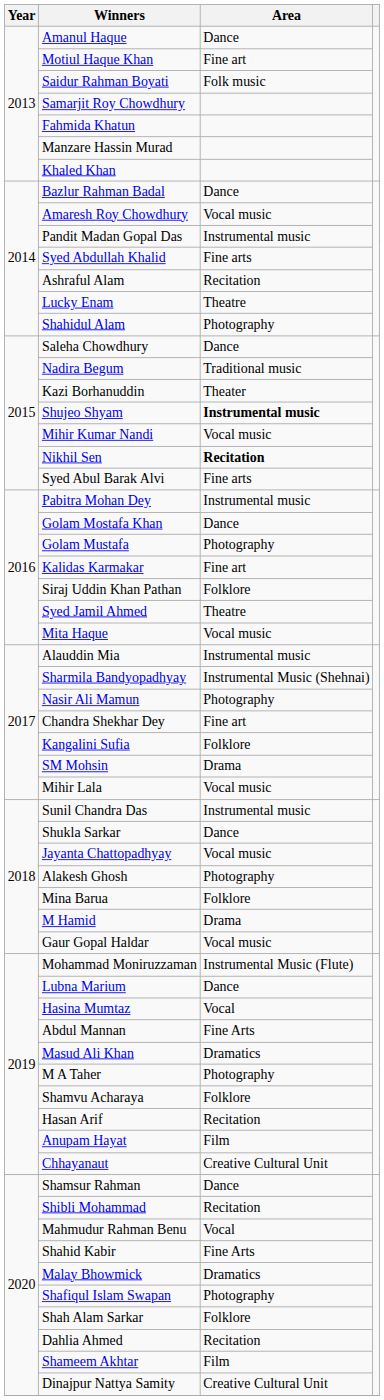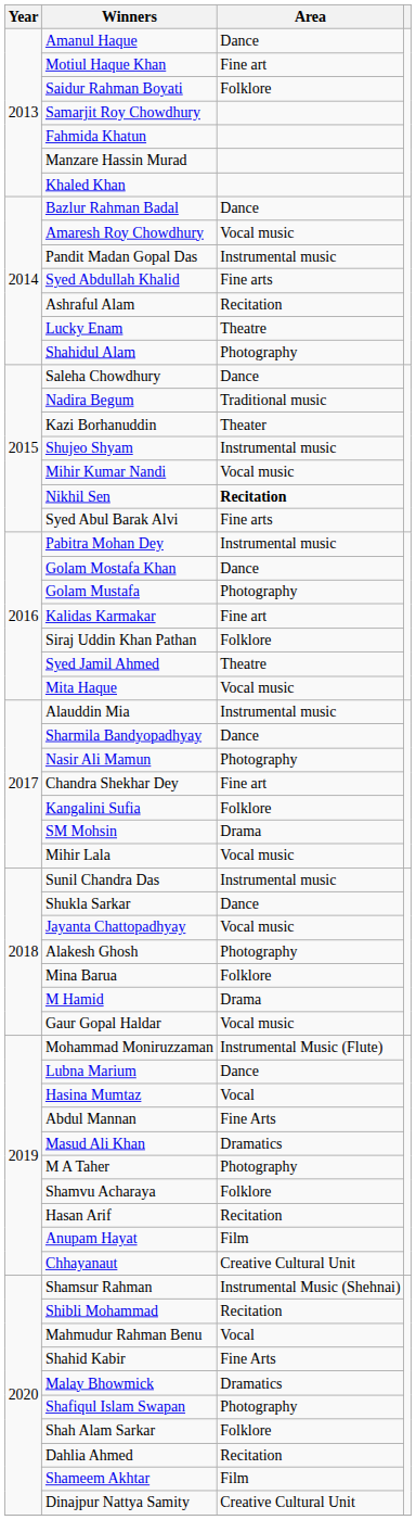 <table class="wikitable plainrowheaders sortable">
 <tr>
 <th scope="col">Year</th>
 <th scope="col">Winners</th>
 <th scope="col">Area</th>
 <th scope="col" class="unsortable"></th>
 </tr>
 <tr>
 <td rowspan="7">2013</td>
 <td><a href='#'>Amanul Haque</a></td>
 <td>Dance</td>
 <td rowspan="7"></td>
 </tr>
 <tr>
 <td><a href='#'>Motiul Haque Khan</a></td>
 <td>Fine art</td>
 </tr>
 <tr>
 <td><a href='#'>Saidur Rahman Boyati</a></td>
-<td>Folk music</td>
+<td>Folklore</td>
 </tr>
 <tr>
 <td><a href='#'>Samarjit Roy Chowdhury</a></td>
 <td></td>
 </tr>
 <tr>
 <td><a href='#'>Fahmida Khatun</a></td>
 <td></td>
 </tr>
 <tr>
 <td>Manzare Hassin Murad</td>
 <td></td>
 </tr>
 <tr>
 <td><a href='#'>Khaled Khan</a></td>
 <td></td>
 </tr>
 <tr>
 <td rowspan="7">2014</td>
 <td><a href='#'>Bazlur Rahman Badal</a></td>
 <td>Dance</td>
 <td rowspan="7"></td>
 </tr>
 <tr>
 <td><a href='#'>Amaresh Roy Chowdhury</a></td>
 <td>Vocal music</td>
 </tr>
 <tr>
 <td>Pandit Madan Gopal Das</td>
 <td>Instrumental music</td>
 </tr>
 <tr>
 <td><a href='#'>Syed Abdullah Khalid</a></td>
 <td>Fine arts</td>
 </tr>
 <tr>
 <td>Ashraful Alam</td>
 <td>Recitation</td>
 </tr>
 <tr>
 <td><a href='#'>Lucky Enam</a></td>
 <td>Theatre</td>
 </tr>
 <tr>
 <td><a href='#'>Shahidul Alam</a></td>
 <td>Photography</td>
 </tr>
 <tr>
 <td rowspan="7">2015</td>
 <td>Saleha Chowdhury</td>
 <td>Dance</td>
 <td rowspan="7"></td>
 </tr>
 <tr>
 <td><a href='#'>Nadira Begum</a></td>
 <td>Traditional music</td>
 </tr>
 <tr>
 <td>Kazi Borhanuddin</td>
 <td>Theater</td>
 </tr>
 <tr>
 <td><a href='#'>Shujeo Shyam</a></td>
-<td><strong>Instrumental music</strong></td>
+<td>Instrumental music</td>
 </tr>
 <tr>
 <td><a href='#'>Mihir Kumar Nandi</a></td>
 <td>Vocal music</td>
 </tr>
 <tr>
 <td><a href='#'>Nikhil Sen</a></td>
 <td><strong>Recitation</strong></td>
 </tr>
 <tr>
 <td>Syed Abul Barak Alvi</td>
 <td>Fine arts</td>
 </tr>
 <tr>
 <td rowspan="7">2016</td>
 <td><a href='#'>Pabitra Mohan Dey</a></td>
 <td>Instrumental music</td>
 <td rowspan="7"></td>
 </tr>
 <tr>
 <td><a href='#'>Golam Mostafa Khan</a></td>
 <td>Dance</td>
 </tr>
 <tr>
 <td><a href='#'>Golam Mustafa</a></td>
 <td>Photography</td>
 </tr>
 <tr>
 <td><a href='#'>Kalidas Karmakar</a></td>
 <td>Fine art</td>
 </tr>
 <tr>
 <td>Siraj Uddin Khan Pathan</td>
 <td>Folklore</td>
 </tr>
 <tr>
 <td><a href='#'>Syed Jamil Ahmed</a></td>
 <td>Theatre</td>
 </tr>
 <tr>
 <td><a href='#'>Mita Haque</a></td>
 <td>Vocal music</td>
 </tr>
 <tr>
 <td rowspan="7">2017</td>
 <td>Alauddin Mia</td>
 <td>Instrumental music</td>
 <td rowspan="7"></td>
 </tr>
 <tr>
 <td><a href='#'>Sharmila Bandyopadhyay</a></td>
-<td>Instrumental Music (Shehnai)</td>
+<td>Dance</td>
 </tr>
 <tr>
 <td><a href='#'>Nasir Ali Mamun</a></td>
 <td>Photography</td>
 </tr>
 <tr>
 <td>Chandra Shekhar Dey</td>
 <td>Fine art</td>
 </tr>
 <tr>
 <td><a href='#'>Kangalini Sufia</a></td>
 <td>Folklore</td>
 </tr>
 <tr>
 <td><a href='#'>SM Mohsin</a></td>
 <td>Drama</td>
 </tr>
 <tr>
 <td>Mihir Lala</td>
 <td>Vocal music</td>
 </tr>
 <tr>
 <td rowspan="7">2018</td>
 <td>Sunil Chandra Das</td>
 <td>Instrumental music</td>
 <td rowspan="7"></td>
 </tr>
 <tr>
 <td>Shukla Sarkar</td>
 <td>Dance</td>
 </tr>
 <tr>
 <td><a href='#'>Jayanta Chattopadhyay</a></td>
 <td>Vocal music</td>
 </tr>
 <tr>
 <td>Alakesh Ghosh</td>
 <td>Photography</td>
 </tr>
 <tr>
 <td>Mina Barua</td>
 <td>Folklore</td>
 </tr>
 <tr>
 <td><a href='#'>M Hamid</a></td>
 <td>Drama</td>
 </tr>
 <tr>
 <td>Gaur Gopal Haldar</td>
 <td>Vocal music</td>
 </tr>
 <tr>
 <td rowspan="10">2019</td>
 <td>Mohammad Moniruzzaman</td>
 <td>Instrumental Music (Flute)</td>
 <td rowspan="10"></td>
 </tr>
 <tr>
 <td><a href='#'>Lubna Marium</a></td>
 <td>Dance</td>
 </tr>
 <tr>
 <td><a href='#'>Hasina Mumtaz</a></td>
 <td>Vocal</td>
 </tr>
 <tr>
 <td>Abdul Mannan</td>
 <td>Fine Arts</td>
 </tr>
 <tr>
 <td><a href='#'>Masud Ali Khan</a></td>
 <td>Dramatics</td>
 </tr>
 <tr>
 <td>M A Taher</td>
 <td>Photography</td>
 </tr>
 <tr>
 <td>Shamvu Acharaya</td>
 <td>Folklore</td>
 </tr>
 <tr>
 <td>Hasan Arif</td>
 <td>Recitation</td>
 </tr>
 <tr>
 <td><a href='#'>Anupam Hayat</a></td>
 <td>Film</td>
 </tr>
 <tr>
 <td><a href='#'>Chhayanaut</a></td>
 <td>Creative Cultural Unit</td>
 </tr>
 <tr>
 <td rowspan="10">2020</td>
 <td>Shamsur Rahman</td>
-<td>Dance</td>
+<td>Instrumental Music (Shehnai)</td>
 <td rowspan="10"></td>
 </tr>
 <tr>
 <td><a href='#'>Shibli Mohammad</a></td>
 <td>Recitation</td>
 </tr>
 <tr>
 <td>Mahmudur Rahman Benu</td>
 <td>Vocal</td>
 </tr>
 <tr>
 <td>Shahid Kabir</td>
 <td>Fine Arts</td>
 </tr>
 <tr>
 <td><a href='#'>Malay Bhowmick</a></td>
 <td>Dramatics</td>
 </tr>
 <tr>
 <td><a href='#'>Shafiqul Islam Swapan</a></td>
 <td>Photography</td>
 </tr>
 <tr>
 <td>Shah Alam Sarkar</td>
 <td>Folklore</td>
 </tr>
 <tr>
 <td>Dahlia Ahmed</td>
 <td>Recitation</td>
 </tr>
 <tr>
 <td><a href='#'>Shameem Akhtar</a></td>
 <td>Film</td>
 </tr>
 <tr>
 <td>Dinajpur Nattya Samity</td>
 <td>Creative Cultural Unit</td>
 </tr>
 <tr>
 </tr>
 </table>
